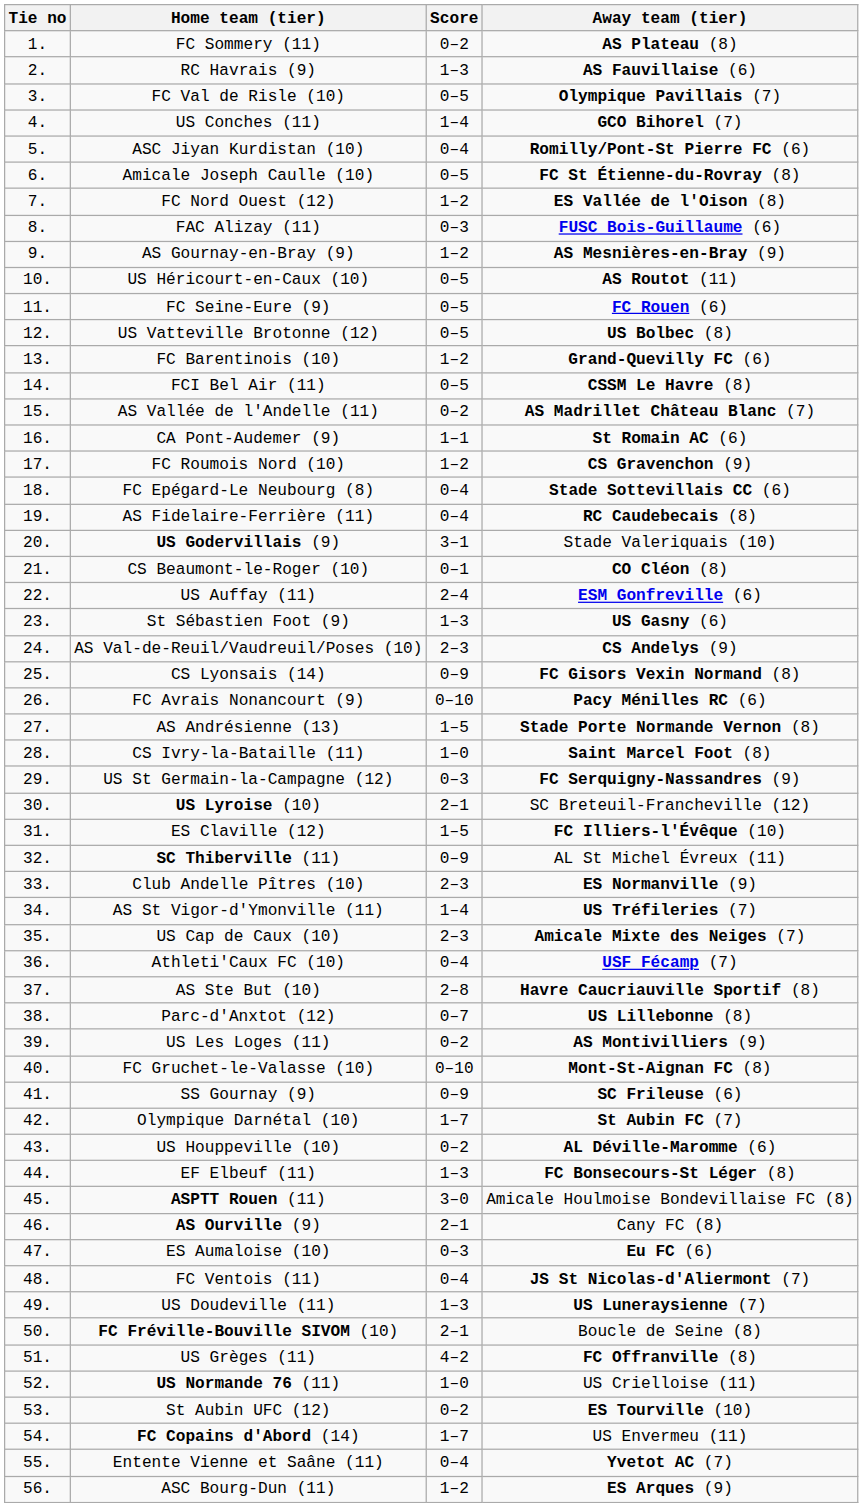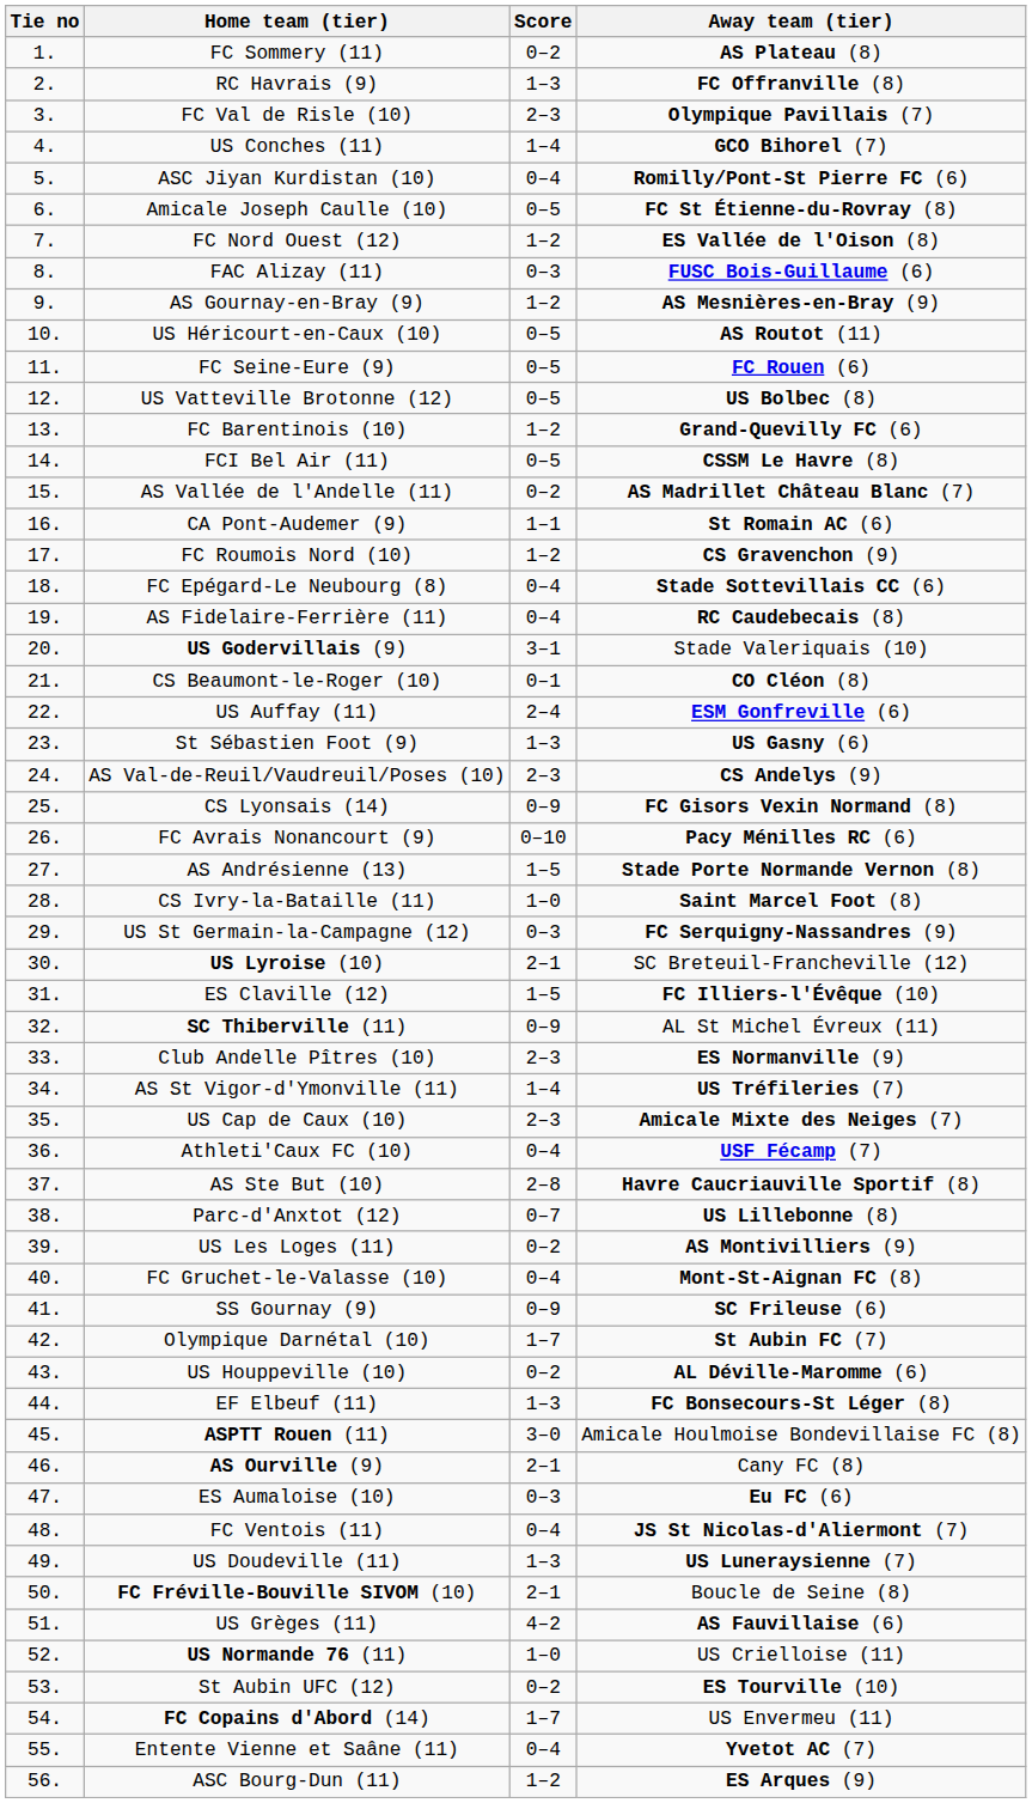 <table class="wikitable" style="text-align: center">
 <tr>
 <th>Tie no</th>
 <th>Home team (tier)</th>
 <th>Score</th>
 <th>Away team (tier)</th>
 </tr>
 <tr>
 <td>1.</td>
 <td>FC Sommery (11)</td>
 <td>0–2</td>
 <td><strong>AS Plateau</strong> (8)</td>
 </tr>
 <tr>
 <td>2.</td>
 <td>RC Havrais (9)</td>
 <td>1–3</td>
-<td><strong>AS Fauvillaise</strong> (6)</td>
+<td><strong>FC Offranville</strong> (8)</td>
 </tr>
 <tr>
 <td>3.</td>
 <td>FC Val de Risle (10)</td>
-<td>0–5</td>
+<td>2–3</td>
 <td><strong>Olympique Pavillais</strong> (7)</td>
 </tr>
 <tr>
 <td>4.</td>
 <td>US Conches (11)</td>
 <td>1–4</td>
 <td><strong>GCO Bihorel</strong> (7)</td>
 </tr>
 <tr>
 <td>5.</td>
 <td>ASC Jiyan Kurdistan (10)</td>
 <td>0–4</td>
 <td><strong>Romilly/Pont-St Pierre FC</strong> (6)</td>
 </tr>
 <tr>
 <td>6.</td>
 <td>Amicale Joseph Caulle (10)</td>
 <td>0–5</td>
 <td><strong>FC St Étienne-du-Rovray</strong> (8)</td>
 </tr>
 <tr>
 <td>7.</td>
 <td>FC Nord Ouest (12)</td>
 <td>1–2</td>
 <td><strong>ES Vallée de l'Oison</strong> (8)</td>
 </tr>
 <tr>
 <td>8.</td>
 <td>FAC Alizay (11)</td>
 <td>0–3</td>
 <td><strong><a href='#'>FUSC Bois-Guillaume</a></strong> (6)</td>
 </tr>
 <tr>
 <td>9.</td>
 <td>AS Gournay-en-Bray (9)</td>
 <td>1–2 </td>
 <td><strong>AS Mesnières-en-Bray</strong> (9)</td>
 </tr>
 <tr>
 <td>10.</td>
 <td>US Héricourt-en-Caux (10)</td>
 <td>0–5</td>
 <td><strong>AS Routot</strong> (11)</td>
 </tr>
 <tr>
 <td>11.</td>
 <td>FC Seine-Eure (9)</td>
 <td>0–5</td>
 <td><strong><a href='#'>FC Rouen</a></strong> (6)</td>
 </tr>
 <tr>
 <td>12.</td>
 <td>US Vatteville Brotonne (12)</td>
 <td>0–5</td>
 <td><strong>US Bolbec</strong> (8)</td>
 </tr>
 <tr>
 <td>13.</td>
 <td>FC Barentinois (10)</td>
 <td>1–2</td>
 <td><strong>Grand-Quevilly FC</strong> (6)</td>
 </tr>
 <tr>
 <td>14.</td>
 <td>FCI Bel Air (11)</td>
 <td>0–5</td>
 <td><strong>CSSM Le Havre</strong> (8)</td>
 </tr>
 <tr>
 <td>15.</td>
 <td>AS Vallée de l'Andelle (11)</td>
 <td>0–2</td>
 <td><strong>AS Madrillet Château Blanc</strong> (7)</td>
 </tr>
 <tr>
 <td>16.</td>
 <td>CA Pont-Audemer (9)</td>
 <td>1–1 </td>
 <td><strong>St Romain AC</strong> (6)</td>
 </tr>
 <tr>
 <td>17.</td>
 <td>FC Roumois Nord (10)</td>
 <td>1–2 </td>
 <td><strong>CS Gravenchon</strong> (9)</td>
 </tr>
 <tr>
 <td>18.</td>
 <td>FC Epégard-Le Neubourg (8)</td>
 <td>0–4</td>
 <td><strong>Stade Sottevillais CC</strong> (6)</td>
 </tr>
 <tr>
 <td>19.</td>
 <td>AS Fidelaire-Ferrière (11)</td>
 <td>0–4</td>
 <td><strong>RC Caudebecais</strong> (8)</td>
 </tr>
 <tr>
 <td>20.</td>
 <td><strong>US Godervillais</strong> (9)</td>
 <td>3–1</td>
 <td>Stade Valeriquais (10)</td>
 </tr>
 <tr>
 <td>21.</td>
 <td>CS Beaumont-le-Roger (10)</td>
 <td>0–1</td>
 <td><strong>CO Cléon</strong> (8)</td>
 </tr>
 <tr>
 <td>22.</td>
 <td>US Auffay (11)</td>
 <td>2–4</td>
 <td><strong><a href='#'>ESM Gonfreville</a></strong> (6)</td>
 </tr>
 <tr>
 <td>23.</td>
 <td>St Sébastien Foot (9)</td>
 <td>1–3</td>
 <td><strong>US Gasny</strong> (6)</td>
 </tr>
 <tr>
 <td>24.</td>
 <td>AS Val-de-Reuil/Vaudreuil/Poses (10)</td>
 <td>2–3</td>
 <td><strong>CS Andelys</strong> (9)</td>
 </tr>
 <tr>
 <td>25.</td>
 <td>CS Lyonsais (14)</td>
 <td>0–9</td>
 <td><strong>FC Gisors Vexin Normand</strong> (8)</td>
 </tr>
 <tr>
 <td>26.</td>
 <td>FC Avrais Nonancourt (9)</td>
 <td>0–10</td>
 <td><strong>Pacy Ménilles RC</strong> (6)</td>
 </tr>
 <tr>
 <td>27.</td>
 <td>AS Andrésienne (13)</td>
 <td>1–5</td>
 <td><strong>Stade Porte Normande Vernon</strong> (8)</td>
 </tr>
 <tr>
 <td>28.</td>
 <td>CS Ivry-la-Bataille (11)</td>
 <td>1–0</td>
 <td><strong>Saint Marcel Foot</strong> (8)</td>
 </tr>
 <tr>
 <td>29.</td>
 <td>US St Germain-la-Campagne (12)</td>
 <td>0–3</td>
 <td><strong>FC Serquigny-Nassandres</strong> (9)</td>
 </tr>
 <tr>
 <td>30.</td>
 <td><strong>US Lyroise</strong> (10)</td>
 <td>2–1</td>
 <td>SC Breteuil-Francheville (12)</td>
 </tr>
 <tr>
 <td>31.</td>
 <td>ES Claville (12)</td>
 <td>1–5</td>
 <td><strong>FC Illiers-l'Évêque</strong> (10)</td>
 </tr>
 <tr>
 <td>32.</td>
 <td><strong>SC Thiberville</strong> (11)</td>
 <td>0–9</td>
 <td>AL St Michel Évreux (11)</td>
 </tr>
 <tr>
 <td>33.</td>
 <td>Club Andelle Pîtres (10)</td>
 <td>2–3</td>
 <td><strong>ES Normanville</strong> (9)</td>
 </tr>
 <tr>
 <td>34.</td>
 <td>AS St Vigor-d'Ymonville (11)</td>
 <td>1–4</td>
 <td><strong>US Tréfileries</strong> (7)</td>
 </tr>
 <tr>
 <td>35.</td>
 <td>US Cap de Caux (10)</td>
 <td>2–3</td>
 <td><strong>Amicale Mixte des Neiges</strong> (7)</td>
 </tr>
 <tr>
 <td>36.</td>
 <td>Athleti'Caux FC (10)</td>
 <td>0–4</td>
 <td><strong><a href='#'>USF Fécamp</a></strong> (7)</td>
 </tr>
 <tr>
 <td>37.</td>
 <td>AS Ste  But (10)</td>
 <td>2–8</td>
 <td><strong>Havre Caucriauville Sportif</strong> (8)</td>
 </tr>
 <tr>
 <td>38.</td>
 <td>Parc-d'Anxtot (12)</td>
 <td>0–7</td>
 <td><strong>US Lillebonne</strong> (8)</td>
 </tr>
 <tr>
 <td>39.</td>
 <td>US Les Loges (11)</td>
 <td>0–2</td>
 <td><strong>AS Montivilliers</strong> (9)</td>
 </tr>
 <tr>
 <td>40.</td>
 <td>FC Gruchet-le-Valasse (10)</td>
-<td>0–10</td>
+<td>0–4</td>
 <td><strong>Mont-St-Aignan FC</strong> (8)</td>
 </tr>
 <tr>
 <td>41.</td>
 <td>SS Gournay (9)</td>
 <td>0–9</td>
 <td><strong>SC Frileuse</strong> (6)</td>
 </tr>
 <tr>
 <td>42.</td>
 <td>Olympique Darnétal (10)</td>
 <td>1–7</td>
 <td><strong>St Aubin FC</strong> (7)</td>
 </tr>
 <tr>
 <td>43.</td>
 <td>US Houppeville (10)</td>
 <td>0–2</td>
 <td><strong>AL Déville-Maromme</strong> (6)</td>
 </tr>
 <tr>
 <td>44.</td>
 <td>EF Elbeuf (11)</td>
 <td>1–3</td>
 <td><strong>FC Bonsecours-St Léger</strong> (8)</td>
 </tr>
 <tr>
 <td>45.</td>
 <td><strong>ASPTT Rouen</strong> (11)</td>
 <td>3–0 </td>
 <td>Amicale Houlmoise Bondevillaise FC (8)</td>
 </tr>
 <tr>
 <td>46.</td>
 <td><strong>AS Ourville</strong> (9)</td>
 <td>2–1</td>
 <td>Cany FC (8)</td>
 </tr>
 <tr>
 <td>47.</td>
 <td>ES Aumaloise (10)</td>
 <td>0–3</td>
 <td><strong>Eu FC</strong> (6)</td>
 </tr>
 <tr>
 <td>48.</td>
 <td>FC Ventois (11)</td>
 <td>0–4</td>
 <td><strong>JS St Nicolas-d'Aliermont</strong> (7)</td>
 </tr>
 <tr>
 <td>49.</td>
 <td>US Doudeville (11)</td>
 <td>1–3</td>
 <td><strong>US Luneraysienne</strong> (7)</td>
 </tr>
 <tr>
 <td>50.</td>
 <td><strong>FC Fréville-Bouville SIVOM</strong> (10)</td>
 <td>2–1</td>
 <td>Boucle de Seine (8)</td>
 </tr>
 <tr>
 <td>51.</td>
 <td>US Grèges (11)</td>
 <td>4–2</td>
-<td><strong>FC Offranville</strong> (8)</td>
+<td><strong>AS Fauvillaise</strong> (6)</td>
 </tr>
 <tr>
 <td>52.</td>
 <td><strong>US Normande 76</strong> (11)</td>
 <td>1–0</td>
 <td>US Crielloise (11)</td>
 </tr>
 <tr>
 <td>53.</td>
 <td>St Aubin UFC (12)</td>
 <td>0–2</td>
 <td><strong>ES Tourville</strong> (10)</td>
 </tr>
 <tr>
 <td>54.</td>
 <td><strong>FC Copains d'Abord</strong> (14)</td>
 <td>1–7</td>
 <td>US Envermeu (11)</td>
 </tr>
 <tr>
 <td>55.</td>
 <td>Entente Vienne et Saâne (11)</td>
 <td>0–4</td>
 <td><strong>Yvetot AC</strong> (7)</td>
 </tr>
 <tr>
 <td>56.</td>
 <td>ASC Bourg-Dun (11)</td>
 <td>1–2</td>
 <td><strong>ES Arques</strong> (9)</td>
 </tr>
 </table>
